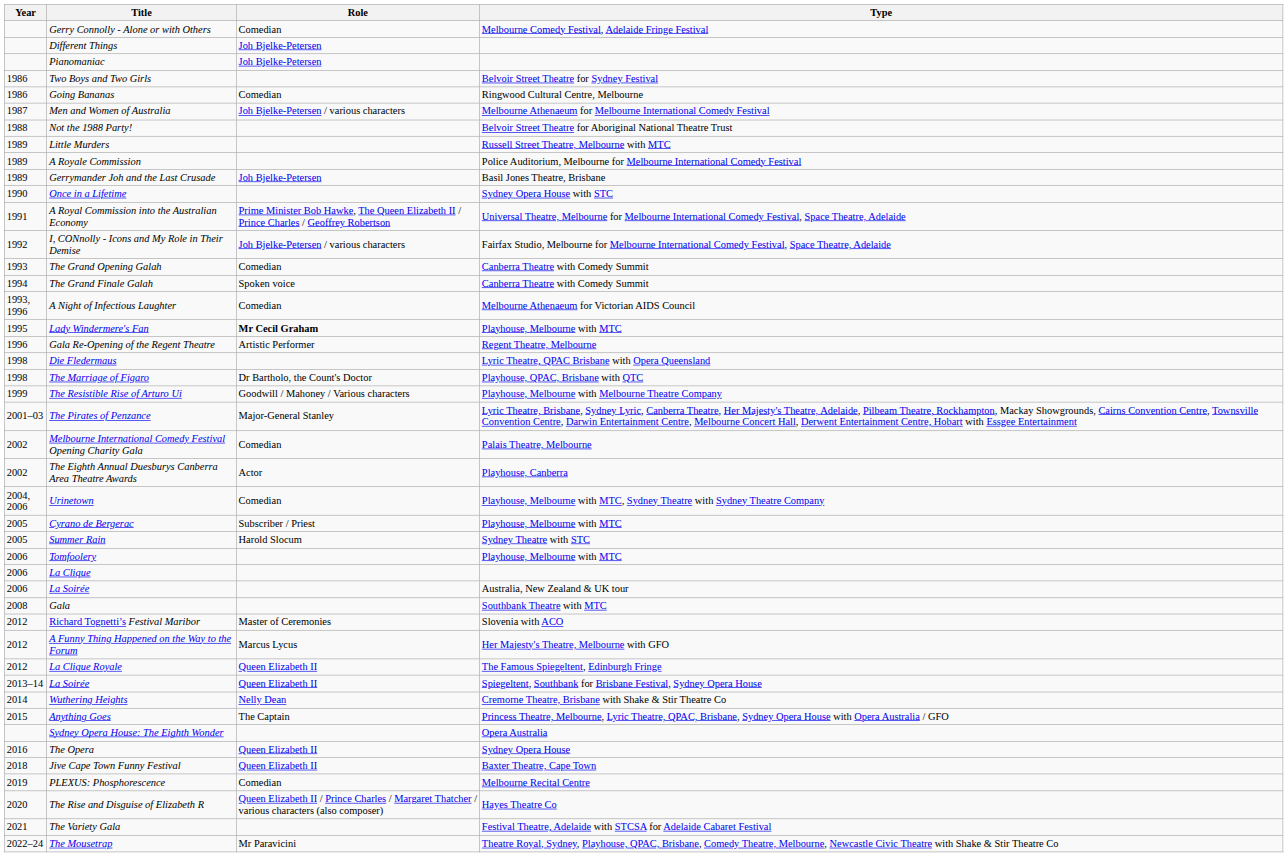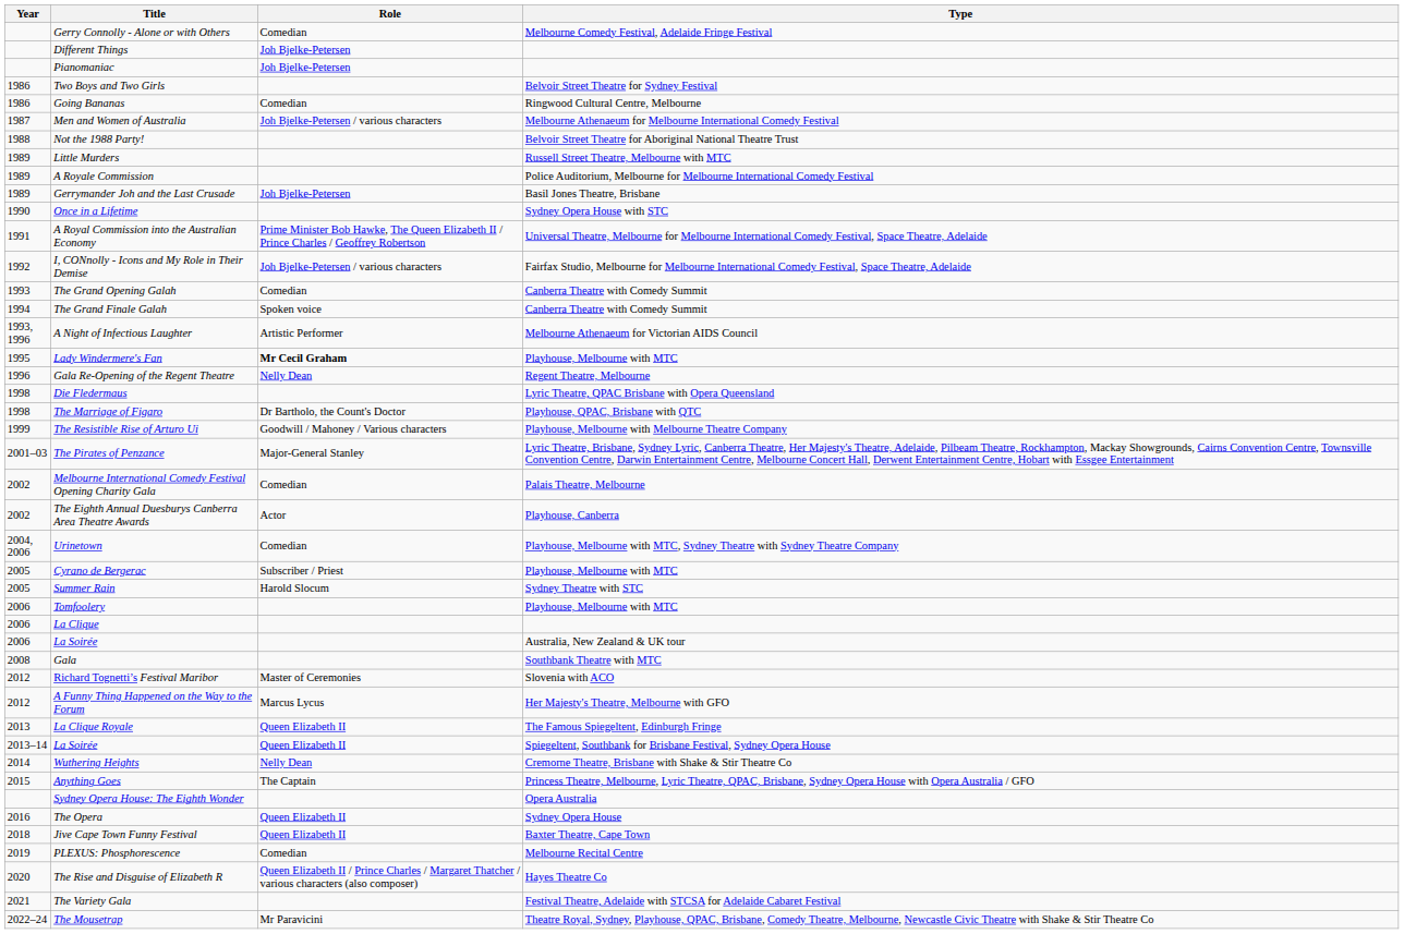 <table class="wikitable">
 <tr>
 <th>Year</th>
 <th>Title</th>
 <th>Role</th>
 <th>Type</th>
 </tr>
 <tr>
 <td></td>
 <td><em>Gerry Connolly - Alone or with Others</em></td>
 <td>Comedian</td>
 <td><a href='#'>Melbourne Comedy Festival</a>, <a href='#'>Adelaide Fringe Festival</a></td>
 </tr>
 <tr>
 <td></td>
 <td><em>Different Things</em></td>
 <td><a href='#'>Joh Bjelke-Petersen</a></td>
 <td></td>
 </tr>
 <tr>
 <td></td>
 <td><em>Pianomaniac</em></td>
 <td><a href='#'>Joh Bjelke-Petersen</a></td>
 <td></td>
 </tr>
 <tr>
 <td>1986</td>
 <td><em>Two Boys and Two Girls</em></td>
 <td></td>
 <td><a href='#'>Belvoir Street Theatre</a> for <a href='#'>Sydney Festival</a></td>
 </tr>
 <tr>
 <td>1986</td>
 <td><em>Going Bananas</em></td>
 <td>Comedian</td>
 <td>Ringwood Cultural Centre, Melbourne</td>
 </tr>
 <tr>
 <td>1987</td>
 <td><em>Men and Women of Australia</em></td>
 <td><a href='#'>Joh Bjelke-Petersen</a> / various characters</td>
 <td><a href='#'>Melbourne Athenaeum</a> for <a href='#'>Melbourne International Comedy Festival</a></td>
 </tr>
 <tr>
 <td>1988</td>
 <td><em>Not the 1988 Party!</em></td>
 <td></td>
 <td><a href='#'>Belvoir Street Theatre</a> for Aboriginal National Theatre Trust</td>
 </tr>
 <tr>
 <td>1989</td>
 <td><em>Little Murders</em></td>
 <td></td>
 <td><a href='#'>Russell Street Theatre, Melbourne</a> with <a href='#'>MTC</a></td>
 </tr>
 <tr>
 <td>1989</td>
 <td><em>A Royale Commission</em></td>
 <td></td>
 <td>Police Auditorium, Melbourne for <a href='#'>Melbourne International Comedy Festival</a></td>
 </tr>
 <tr>
 <td>1989</td>
 <td><em>Gerrymander Joh and the Last Crusade</em></td>
 <td><a href='#'>Joh Bjelke-Petersen</a></td>
 <td>Basil Jones Theatre, Brisbane</td>
 </tr>
 <tr>
 <td>1990</td>
 <td><em><a href='#'>Once in a Lifetime</a></em></td>
 <td></td>
 <td><a href='#'>Sydney Opera House</a> with <a href='#'>STC</a></td>
 </tr>
 <tr>
 <td>1991</td>
 <td><em>A Royal Commission into the Australian Economy</em></td>
 <td><a href='#'>Prime Minister Bob Hawke</a>, <a href='#'>The Queen Elizabeth II</a> / <a href='#'>Prince Charles</a> / <a href='#'>Geoffrey Robertson</a></td>
 <td><a href='#'>Universal Theatre, Melbourne</a> for <a href='#'>Melbourne International Comedy Festival</a>, <a href='#'>Space Theatre, Adelaide</a></td>
 </tr>
 <tr>
 <td>1992</td>
 <td><em>I, CONnolly - Icons and My Role in Their Demise</em></td>
 <td><a href='#'>Joh Bjelke-Petersen</a> / various characters</td>
 <td>Fairfax Studio, Melbourne for <a href='#'>Melbourne International Comedy Festival</a>, <a href='#'>Space Theatre, Adelaide</a></td>
 </tr>
 <tr>
 <td>1993</td>
 <td><em>The Grand Opening Galah</em></td>
 <td>Comedian</td>
 <td><a href='#'>Canberra Theatre</a> with Comedy Summit</td>
 </tr>
 <tr>
 <td>1994</td>
 <td><em>The Grand Finale Galah</em></td>
 <td>Spoken voice</td>
 <td><a href='#'>Canberra Theatre</a> with Comedy Summit</td>
 </tr>
 <tr>
 <td>1993, 1996</td>
 <td><em>A Night of Infectious Laughter</em></td>
-<td>Comedian</td>
+<td>Artistic Performer</td>
 <td><a href='#'>Melbourne Athenaeum</a> for Victorian AIDS Council</td>
 </tr>
 <tr>
 <td>1995</td>
 <td><em><a href='#'>Lady Windermere's Fan</a></em></td>
 <td><strong>Mr Cecil Graham</strong></td>
 <td><a href='#'>Playhouse, Melbourne</a> with <a href='#'>MTC</a></td>
 </tr>
 <tr>
 <td>1996</td>
 <td><em>Gala Re-Opening of the Regent Theatre</em></td>
-<td>Artistic Performer</td>
+<td><a href='#'>Nelly Dean</a></td>
 <td><a href='#'>Regent Theatre, Melbourne</a></td>
 </tr>
 <tr>
 <td>1998</td>
 <td><em><a href='#'>Die Fledermaus</a></em></td>
 <td></td>
 <td><a href='#'>Lyric Theatre, QPAC Brisbane</a> with <a href='#'>Opera Queensland</a></td>
 </tr>
 <tr>
 <td>1998</td>
 <td><em><a href='#'>The Marriage of Figaro</a></em></td>
 <td>Dr Bartholo, the Count's Doctor</td>
 <td><a href='#'>Playhouse, QPAC, Brisbane</a> with <a href='#'>QTC</a></td>
 </tr>
 <tr>
 <td>1999</td>
 <td><em><a href='#'>The Resistible Rise of Arturo Ui</a></em></td>
 <td>Goodwill / Mahoney / Various characters</td>
 <td><a href='#'>Playhouse, Melbourne</a> with <a href='#'>Melbourne Theatre Company</a></td>
 </tr>
 <tr>
 <td>2001–03</td>
 <td><em><a href='#'>The Pirates of Penzance</a></em></td>
 <td>Major-General Stanley</td>
 <td><a href='#'>Lyric Theatre, Brisbane</a>, <a href='#'>Sydney Lyric</a>, <a href='#'>Canberra Theatre</a>, <a href='#'>Her Majesty's Theatre, Adelaide</a>, <a href='#'>Pilbeam Theatre, Rockhampton</a>, Mackay Showgrounds, <a href='#'>Cairns Convention Centre</a>, <a href='#'> Townsville Convention Centre</a>, <a href='#'>Darwin Entertainment Centre</a>, <a href='#'>Melbourne Concert Hall</a>, <a href='#'>Derwent Entertainment Centre, Hobart</a> with <a href='#'>Essgee Entertainment</a></td>
 </tr>
 <tr>
 <td>2002</td>
 <td><em><a href='#'>Melbourne International Comedy Festival</a> Opening Charity Gala</em></td>
 <td>Comedian</td>
 <td><a href='#'>Palais Theatre, Melbourne</a></td>
 </tr>
 <tr>
 <td>2002</td>
 <td><em>The Eighth Annual Duesburys Canberra Area Theatre Awards</em></td>
 <td>Actor</td>
 <td><a href='#'>Playhouse, Canberra</a></td>
 </tr>
 <tr>
 <td>2004, 2006</td>
 <td><em><a href='#'>Urinetown</a></em></td>
 <td>Comedian</td>
 <td><a href='#'>Playhouse, Melbourne</a> with <a href='#'>MTC</a>, <a href='#'>Sydney Theatre</a> with <a href='#'>Sydney Theatre Company</a></td>
 </tr>
 <tr>
 <td>2005</td>
 <td><em><a href='#'>Cyrano de Bergerac</a></em></td>
 <td>Subscriber / Priest</td>
 <td><a href='#'>Playhouse, Melbourne</a> with <a href='#'>MTC</a></td>
 </tr>
 <tr>
 <td>2005</td>
 <td><em><a href='#'>Summer Rain</a></em></td>
 <td>Harold Slocum</td>
 <td><a href='#'>Sydney Theatre</a> with <a href='#'>STC</a></td>
 </tr>
 <tr>
 <td>2006</td>
 <td><em><a href='#'>Tomfoolery</a></em></td>
 <td></td>
 <td><a href='#'>Playhouse, Melbourne</a> with <a href='#'>MTC</a></td>
 </tr>
 <tr>
 <td>2006</td>
 <td><em><a href='#'>La Clique</a></em></td>
 <td></td>
 <td></td>
 </tr>
 <tr>
 <td>2006</td>
 <td><em><a href='#'>La Soirée</a></em></td>
 <td></td>
 <td>Australia, New Zealand & UK tour</td>
 </tr>
 <tr>
 <td>2008</td>
 <td><em>Gala</em></td>
 <td></td>
 <td><a href='#'>Southbank Theatre</a> with <a href='#'>MTC</a></td>
 </tr>
 <tr>
 <td>2012</td>
 <td><a href='#'>Richard Tognetti’s</a> <em>Festival Maribor</em></td>
 <td>Master of Ceremonies</td>
 <td>Slovenia with <a href='#'>ACO</a></td>
 </tr>
 <tr>
 <td>2012</td>
 <td><em><a href='#'>A Funny Thing Happened on the Way to the Forum</a></em></td>
 <td>Marcus Lycus</td>
 <td><a href='#'>Her Majesty's Theatre, Melbourne</a> with GFO</td>
 </tr>
 <tr>
-<td>2012</td>
+<td>2013</td>
 <td><em><a href='#'>La Clique Royale</a></em></td>
 <td><a href='#'>Queen Elizabeth II</a></td>
 <td><a href='#'>The Famous Spiegeltent</a>, <a href='#'>Edinburgh Fringe</a></td>
 </tr>
 <tr>
 <td>2013–14</td>
 <td><em><a href='#'>La Soirée</a></em></td>
 <td><a href='#'>Queen Elizabeth II</a></td>
 <td><a href='#'>Spiegeltent</a>, <a href='#'>Southbank</a> for <a href='#'>Brisbane Festival</a>, <a href='#'>Sydney Opera House</a></td>
 </tr>
 <tr>
 <td>2014</td>
 <td><em><a href='#'>Wuthering Heights</a></em></td>
 <td><a href='#'>Nelly Dean</a></td>
 <td><a href='#'>Cremorne Theatre, Brisbane</a> with Shake & Stir Theatre Co</td>
 </tr>
 <tr>
 <td>2015</td>
 <td><em><a href='#'>Anything Goes</a></em></td>
 <td>The Captain</td>
 <td><a href='#'>Princess Theatre, Melbourne</a>, <a href='#'>Lyric Theatre, QPAC, Brisbane</a>, <a href='#'>Sydney Opera House</a> with <a href='#'>Opera Australia</a> / GFO</td>
 </tr>
 <tr>
 <td></td>
 <td><em><a href='#'>Sydney Opera House: The Eighth Wonder</a></em></td>
 <td></td>
 <td><a href='#'>Opera Australia</a></td>
 </tr>
 <tr>
 <td>2016</td>
 <td><em>The Opera</em></td>
 <td><a href='#'>Queen Elizabeth II</a></td>
 <td><a href='#'>Sydney Opera House</a></td>
 </tr>
 <tr>
 <td>2018</td>
 <td><em>Jive Cape Town Funny Festival</em></td>
 <td><a href='#'>Queen Elizabeth II</a></td>
 <td><a href='#'>Baxter Theatre, Cape Town</a></td>
 </tr>
 <tr>
 <td>2019</td>
 <td><em>PLEXUS: Phosphorescence</em></td>
 <td>Comedian</td>
 <td><a href='#'>Melbourne Recital Centre</a></td>
 </tr>
 <tr>
 <td>2020</td>
 <td><em>The Rise and Disguise of Elizabeth R</em></td>
 <td><a href='#'>Queen Elizabeth II</a> / <a href='#'>Prince Charles</a> / <a href='#'>Margaret Thatcher</a> / various characters (also composer)</td>
 <td><a href='#'>Hayes Theatre Co</a></td>
 </tr>
 <tr>
 <td>2021</td>
 <td><em>The Variety Gala</em></td>
 <td></td>
 <td><a href='#'>Festival Theatre, Adelaide</a> with <a href='#'>STCSA</a> for <a href='#'>Adelaide Cabaret Festival</a></td>
 </tr>
 <tr>
 <td>2022–24</td>
 <td><em><a href='#'>The Mousetrap</a></em></td>
 <td>Mr Paravicini</td>
 <td><a href='#'>Theatre Royal, Sydney</a>, <a href='#'>Playhouse, QPAC, Brisbane</a>, <a href='#'>Comedy Theatre, Melbourne</a>, <a href='#'>Newcastle Civic Theatre</a> with Shake & Stir Theatre Co</td>
 </tr>
 </table>
